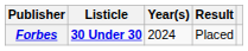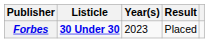 <table class="wikitable sortable plainrowheaders">
 <tr>
 <th scope="col">Publisher</th>
 <th scope="col">Listicle</th>
 <th scope="col">Year(s)</th>
 <th scope="col">Result</th>
 <th scope="col" class="unsortable"></th>
 </tr>
 <tr>
 <th scope="row"><em><a href='#'>Forbes</a></em></th>
 <td><strong><a href='#'>30 Under 30</a></strong></td>
-<td>2024</td>
+<td>2023</td>
 <td>Placed</td>
 <td style="text-align:center;"></td>
 </tr>
 </table>
